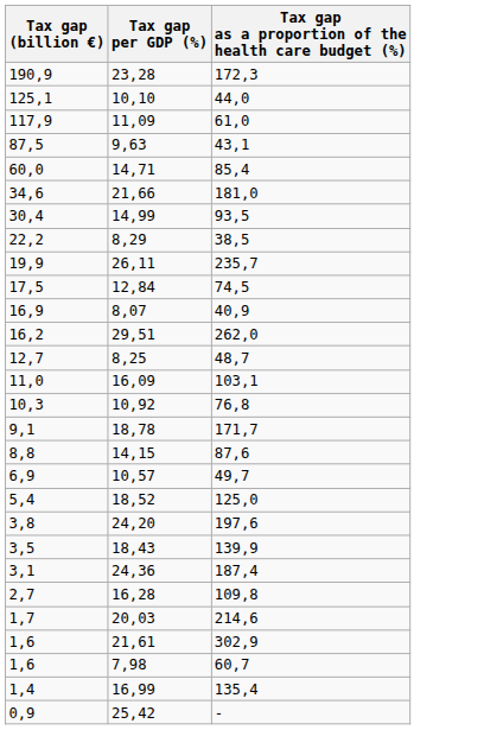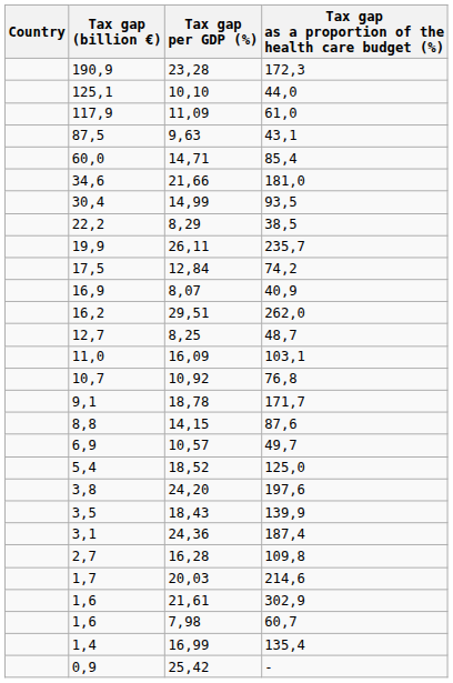 <table class="wikitable sortable">
 <tr>
+<th>Country</th>
 <th>Tax gap <br> (billion €)</th>
 <th>Tax gap <br> per GDP (%)</th>
 <th>Tax gap <br> as a proportion of the <br> health care budget (%)</th>
 </tr>
 <tr>
+<td></td>
 <td>190,9</td>
 <td>23,28</td>
 <td>172,3</td>
 </tr>
 <tr>
+<td></td>
 <td>125,1</td>
 <td>10,10</td>
 <td>44,0</td>
 </tr>
 <tr>
+<td></td>
 <td>117,9</td>
 <td>11,09</td>
 <td>61,0</td>
 </tr>
 <tr>
+<td></td>
 <td>87,5</td>
 <td>9,63</td>
 <td>43,1</td>
 </tr>
 <tr>
+<td></td>
 <td>60,0</td>
 <td>14,71</td>
 <td>85,4</td>
 </tr>
 <tr>
+<td></td>
 <td>34,6</td>
 <td>21,66</td>
 <td>181,0</td>
 </tr>
 <tr>
+<td></td>
 <td>30,4</td>
 <td>14,99</td>
 <td>93,5</td>
 </tr>
 <tr>
+<td></td>
 <td>22,2</td>
 <td>8,29</td>
 <td>38,5</td>
 </tr>
 <tr>
+<td></td>
 <td>19,9</td>
 <td>26,11</td>
 <td>235,7</td>
 </tr>
 <tr>
+<td></td>
 <td>17,5</td>
 <td>12,84</td>
-<td>74,5</td>
+<td>74,2</td>
 </tr>
 <tr>
+<td></td>
 <td>16,9</td>
 <td>8,07</td>
 <td>40,9</td>
 </tr>
 <tr>
+<td></td>
 <td>16,2</td>
 <td>29,51</td>
 <td>262,0</td>
 </tr>
 <tr>
+<td></td>
 <td>12,7</td>
 <td>8,25</td>
 <td>48,7</td>
 </tr>
 <tr>
+<td></td>
 <td>11,0</td>
 <td>16,09</td>
 <td>103,1</td>
 </tr>
 <tr>
-<td>10,3</td>
+<td></td>
+<td>10,7</td>
 <td>10,92</td>
 <td>76,8</td>
 </tr>
 <tr>
+<td></td>
 <td>9,1</td>
 <td>18,78</td>
 <td>171,7</td>
 </tr>
 <tr>
+<td></td>
 <td>8,8</td>
 <td>14,15</td>
 <td>87,6</td>
 </tr>
 <tr>
+<td></td>
 <td>6,9</td>
 <td>10,57</td>
 <td>49,7</td>
 </tr>
 <tr>
+<td></td>
 <td>5,4</td>
 <td>18,52</td>
 <td>125,0</td>
 </tr>
 <tr>
+<td></td>
 <td>3,8</td>
 <td>24,20</td>
 <td>197,6</td>
 </tr>
 <tr>
+<td></td>
 <td>3,5</td>
 <td>18,43</td>
 <td>139,9</td>
 </tr>
 <tr>
+<td></td>
 <td>3,1</td>
 <td>24,36</td>
 <td>187,4</td>
 </tr>
 <tr>
+<td></td>
 <td>2,7</td>
 <td>16,28</td>
 <td>109,8</td>
 </tr>
 <tr>
+<td></td>
 <td>1,7</td>
 <td>20,03</td>
 <td>214,6</td>
 </tr>
 <tr>
+<td></td>
 <td>1,6</td>
 <td>21,61</td>
 <td>302,9</td>
 </tr>
 <tr>
+<td></td>
 <td>1,6</td>
 <td>7,98</td>
 <td>60,7</td>
 </tr>
 <tr>
+<td></td>
 <td>1,4</td>
 <td>16,99</td>
 <td>135,4</td>
 </tr>
 <tr>
+<td></td>
 <td>0,9</td>
 <td>25,42</td>
 <td>-</td>
 </tr>
 </table>
